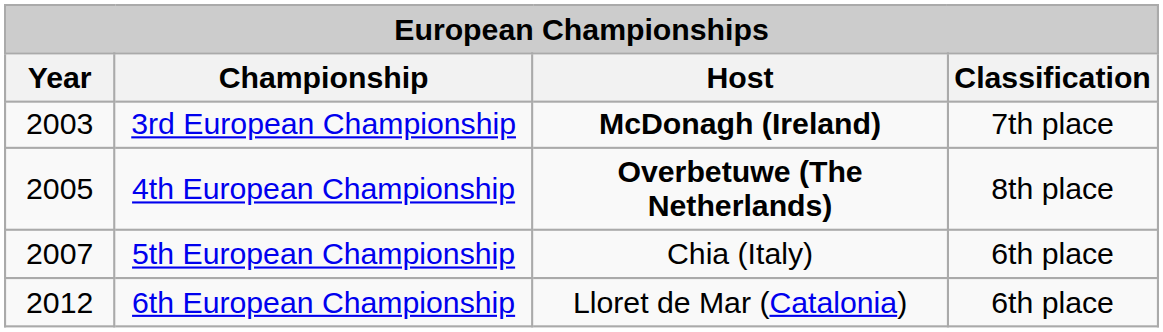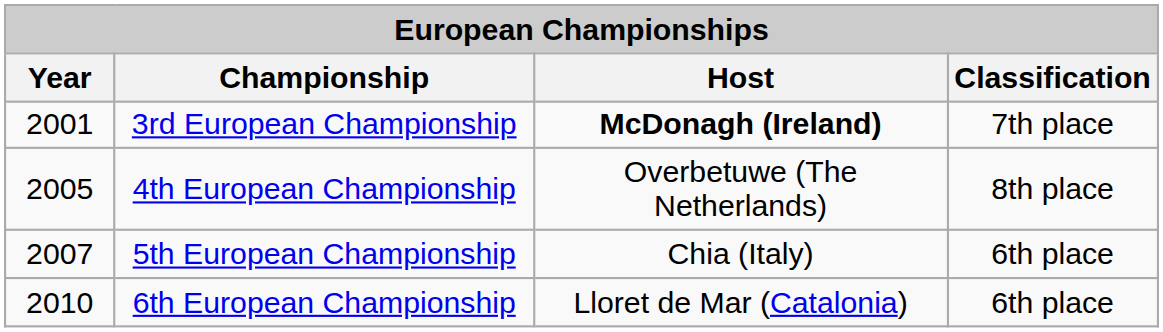 <table class="wikitable" style=font-size:90% width=550>
 <tr align=center style="background:#cccccc;">
 <td colspan=4><strong>European Championships</strong></td>
 </tr>
 <tr align=center style="background:#eeeeee;">
 <th width=10%>Year</th>
 <th width=40%>Championship</th>
 <th width=40%>Host</th>
 <th width=10%>Classification</th>
 </tr>
 <tr align=center>
-<td>2003</td>
+<td>2001</td>
 <td><a href='#'>3rd European Championship</a></td>
 <td><strong>McDonagh (Ireland)</strong></td>
 <td>7th place</td>
 </tr>
 <tr align=center>
 <td>2005</td>
 <td><a href='#'>4th European Championship</a></td>
-<td><strong>Overbetuwe (The Netherlands)</strong></td>
+<td>Overbetuwe (The Netherlands)</td>
 <td>8th place</td>
 </tr>
 <tr align=center>
 <td>2007</td>
 <td><a href='#'>5th European Championship</a></td>
 <td>Chia (Italy)</td>
 <td>6th place</td>
 </tr>
 <tr align=center>
-<td>2012</td>
+<td>2010</td>
 <td><a href='#'>6th European Championship</a></td>
 <td>Lloret de Mar (<a href='#'>Catalonia</a>)</td>
 <td>6th place</td>
 </tr>
 </table>
